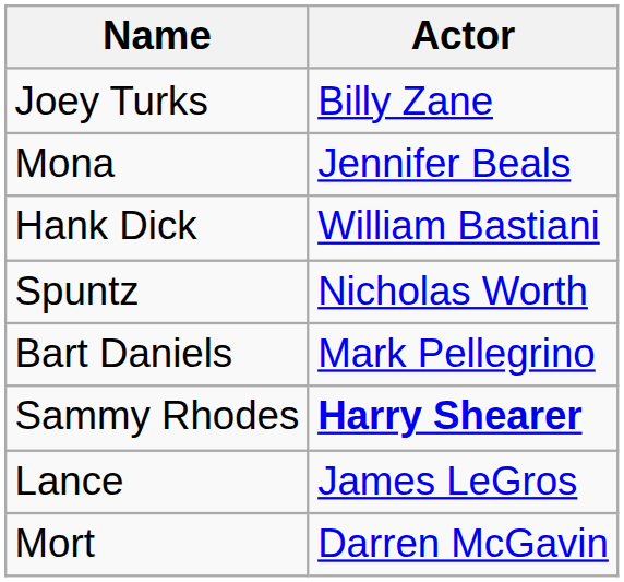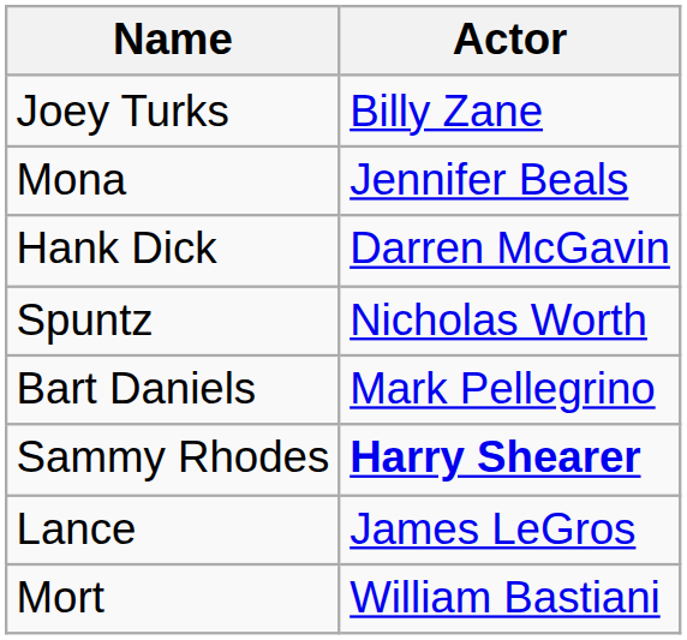 <table class="wikitable">
 <tr>
 <th>Name</th>
 <th>Actor</th>
 </tr>
 <tr>
 <td>Joey Turks</td>
 <td><a href='#'>Billy Zane</a></td>
 </tr>
 <tr>
 <td>Mona</td>
 <td><a href='#'>Jennifer Beals</a></td>
 </tr>
 <tr>
 <td>Hank Dick</td>
-<td><a href='#'>William Bastiani</a></td>
+<td><a href='#'>Darren McGavin</a></td>
 </tr>
 <tr>
 <td>Spuntz</td>
 <td><a href='#'>Nicholas Worth</a></td>
 </tr>
 <tr>
 <td>Bart Daniels</td>
 <td><a href='#'>Mark Pellegrino</a></td>
 </tr>
 <tr>
 <td>Sammy Rhodes</td>
 <td><strong><a href='#'>Harry Shearer</a></strong></td>
 </tr>
 <tr>
 <td>Lance</td>
 <td><a href='#'>James LeGros</a></td>
 </tr>
 <tr>
 <td>Mort</td>
-<td><a href='#'>Darren McGavin</a></td>
+<td><a href='#'>William Bastiani</a></td>
 </tr>
 </table>
